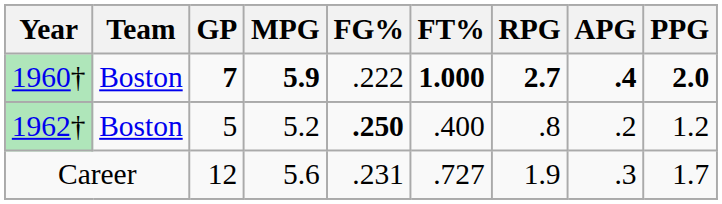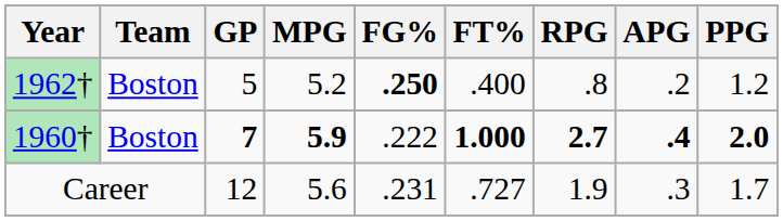 <table class="wikitable sortable" style="font-size:95%; text-align:right;">
 <tr>
 <th>Year</th>
 <th>Team</th>
 <th>GP</th>
 <th>MPG</th>
 <th>FG%</th>
 <th>FT%</th>
 <th>RPG</th>
 <th>APG</th>
 <th>PPG</th>
 </tr>
 <tr>
+<td style="text-align:left;background:#afe6ba;"><a href='#'>1962</a>†</td>
+<td style="text-align:left;"><a href='#'>Boston</a></td>
+<td>5</td>
+<td>5.2</td>
+<td><strong>.250</strong></td>
+<td>.400</td>
+<td>.8</td>
+<td>.2</td>
+<td>1.2</td>
+</tr>
+<tr>
 <td style="text-align:left;background:#afe6ba;"><a href='#'>1960</a>†</td>
 <td style="text-align:left;"><a href='#'>Boston</a></td>
 <td><strong>7</strong></td>
 <td><strong>5.9</strong></td>
 <td>.222</td>
 <td><strong>1.000</strong></td>
 <td><strong>2.7</strong></td>
 <td><strong>.4</strong></td>
 <td><strong>2.0</strong></td>
-</tr>
-<tr>
-<td style="text-align:left;background:#afe6ba;"><a href='#'>1962</a>†</td>
-<td style="text-align:left;"><a href='#'>Boston</a></td>
-<td>5</td>
-<td>5.2</td>
-<td><strong>.250</strong></td>
-<td>.400</td>
-<td>.8</td>
-<td>.2</td>
-<td>1.2</td>
 </tr>
 <tr class="sortbottom">
 <td style="text-align:center;" colspan="2">Career</td>
 <td>12</td>
 <td>5.6</td>
 <td>.231</td>
 <td>.727</td>
 <td>1.9</td>
 <td>.3</td>
 <td>1.7</td>
 </tr>
 </table>
